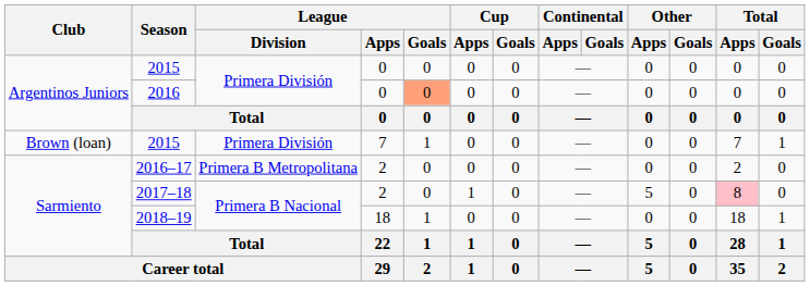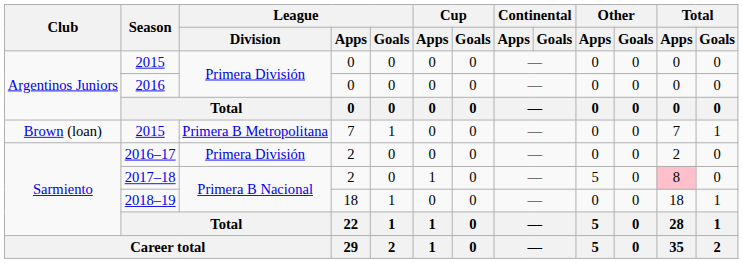 <table class="wikitable" style="text-align:center">
 <tr>
 <th rowspan="2">Club</th>
 <th rowspan="2">Season</th>
 <th colspan="3">League</th>
 <th colspan="2">Cup</th>
 <th colspan="2">Continental</th>
 <th colspan="2">Other</th>
 <th colspan="2">Total</th>
 </tr>
 <tr>
 <th>Division</th>
 <th>Apps</th>
 <th>Goals</th>
 <th>Apps</th>
 <th>Goals</th>
 <th>Apps</th>
 <th>Goals</th>
 <th>Apps</th>
 <th>Goals</th>
 <th>Apps</th>
 <th>Goals</th>
 </tr>
 <tr>
 <td rowspan="3"><a href='#'>Argentinos Juniors</a></td>
 <td><a href='#'>2015</a></td>
 <td rowspan="2"><a href='#'>Primera División</a></td>
 <td>0</td>
 <td>0</td>
 <td>0</td>
 <td>0</td>
 <td colspan="2">—</td>
 <td>0</td>
 <td>0</td>
 <td>0</td>
 <td>0</td>
 </tr>
 <tr>
 <td><a href='#'>2016</a></td>
 <td>0</td>
-<td style="background: lightsalmon;">0</td>
+<td>0</td>
 <td>0</td>
 <td>0</td>
 <td colspan="2">—</td>
 <td>0</td>
 <td>0</td>
 <td>0</td>
 <td>0</td>
 </tr>
 <tr>
 <th colspan="2">Total</th>
 <th>0</th>
 <th>0</th>
 <th>0</th>
 <th>0</th>
 <th colspan="2">—</th>
 <th>0</th>
 <th>0</th>
 <th>0</th>
 <th>0</th>
 </tr>
 <tr>
 <td rowspan="1"><a href='#'>Brown</a> (loan)</td>
 <td><a href='#'>2015</a></td>
-<td rowspan="1"><a href='#'>Primera División</a></td>
+<td rowspan="1"><a href='#'>Primera B Metropolitana</a></td>
 <td>7</td>
 <td>1</td>
 <td>0</td>
 <td>0</td>
 <td colspan="2">—</td>
 <td>0</td>
 <td>0</td>
 <td>7</td>
 <td>1</td>
 </tr>
 <tr>
 <td rowspan="4"><a href='#'>Sarmiento</a></td>
 <td><a href='#'>2016–17</a></td>
-<td rowspan="1"><a href='#'>Primera B Metropolitana</a></td>
+<td rowspan="1"><a href='#'>Primera División</a></td>
 <td>2</td>
 <td>0</td>
 <td>0</td>
 <td>0</td>
 <td colspan="2">—</td>
 <td>0</td>
 <td>0</td>
 <td>2</td>
 <td>0</td>
 </tr>
 <tr>
 <td><a href='#'>2017–18</a></td>
 <td rowspan="2"><a href='#'>Primera B Nacional</a></td>
 <td>2</td>
 <td>0</td>
 <td>1</td>
 <td>0</td>
 <td colspan="2">—</td>
 <td>5</td>
 <td>0</td>
 <td style="background: pink;">8</td>
 <td>0</td>
 </tr>
 <tr>
 <td><a href='#'>2018–19</a></td>
 <td>18</td>
 <td>1</td>
 <td>0</td>
 <td>0</td>
 <td colspan="2">—</td>
 <td>0</td>
 <td>0</td>
 <td>18</td>
 <td>1</td>
 </tr>
 <tr>
 <th colspan="2">Total</th>
 <th>22</th>
 <th>1</th>
 <th>1</th>
 <th>0</th>
 <th colspan="2">—</th>
 <th>5</th>
 <th>0</th>
 <th>28</th>
 <th>1</th>
 </tr>
 <tr>
 <th colspan="3">Career total</th>
 <th>29</th>
 <th>2</th>
 <th>1</th>
 <th>0</th>
 <th colspan="2">—</th>
 <th>5</th>
 <th>0</th>
 <th>35</th>
 <th>2</th>
 </tr>
 </table>
